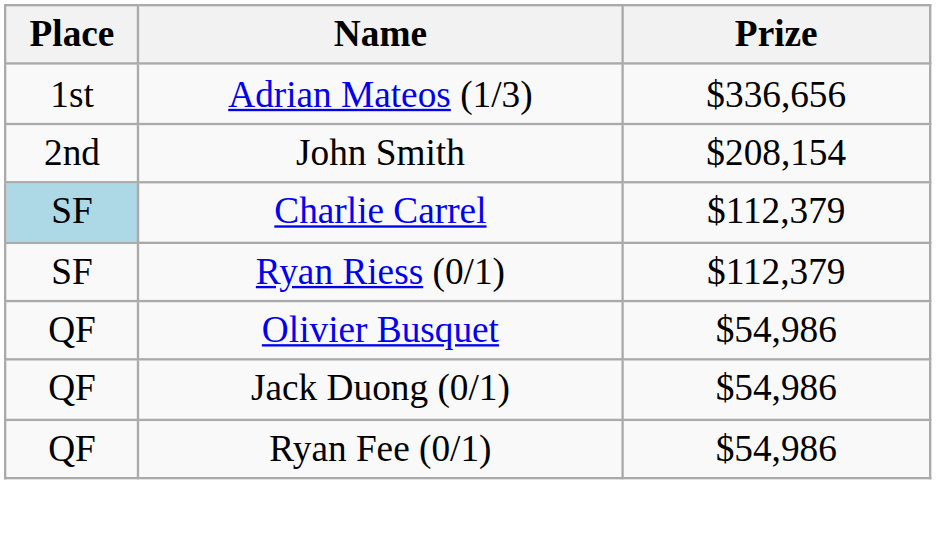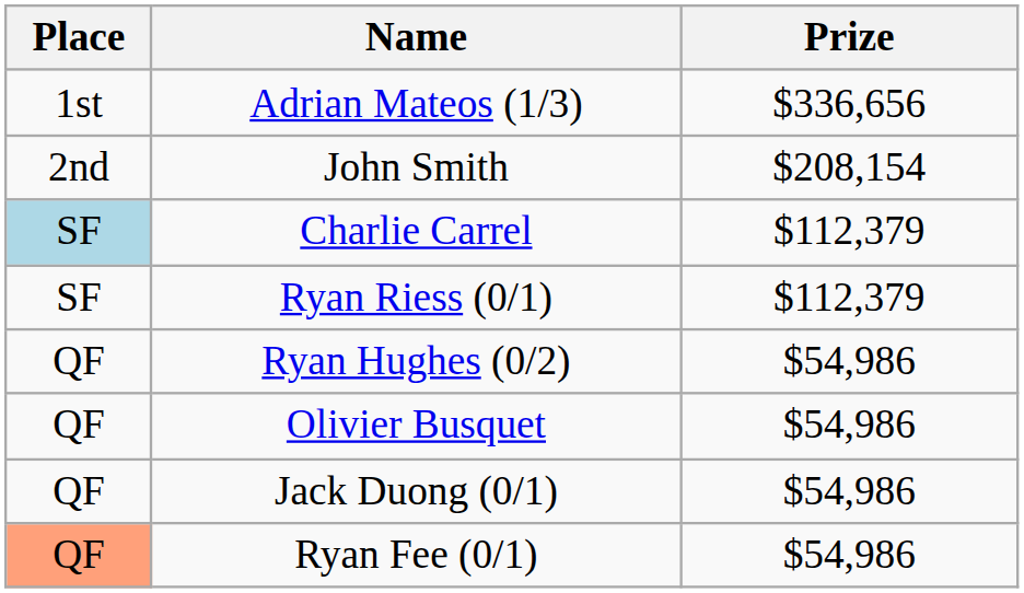 <table class="wikitable">
 <tr>
 <th width="50">Place</th>
 <th width="200">Name</th>
 <th width="125">Prize</th>
 </tr>
 <tr>
 <td align = "center">1st</td>
 <td align = "center"><a href='#'>Adrian Mateos</a> (1/3)</td>
 <td align = "center">$336,656</td>
 </tr>
 <tr>
 <td align = "center">2nd</td>
 <td align = "center">John Smith</td>
 <td align = "center">$208,154</td>
 </tr>
 <tr>
 <td align = "center" style="background: lightblue;">SF</td>
 <td align = "center"><a href='#'>Charlie Carrel</a></td>
 <td align = "center">$112,379</td>
 </tr>
 <tr>
 <td align = "center">SF</td>
 <td align = "center"><a href='#'>Ryan Riess</a> (0/1)</td>
 <td align = "center">$112,379</td>
 </tr>
 <tr>
 <td align = "center">QF</td>
+<td align = "center"><a href='#'>Ryan Hughes</a> (0/2)</td>
+<td align = "center">$54,986</td>
+</tr>
+<tr>
+<td align = "center">QF</td>
 <td align = "center"><a href='#'>Olivier Busquet</a></td>
 <td align = "center">$54,986</td>
 </tr>
 <tr>
 <td align = "center">QF</td>
 <td align = "center">Jack Duong (0/1)</td>
 <td align = "center">$54,986</td>
 </tr>
 <tr>
-<td align = "center">QF</td>
+<td align = "center" style="background: lightsalmon;">QF</td>
 <td align = "center">Ryan Fee (0/1)</td>
 <td align = "center">$54,986</td>
 </tr>
 </table>
